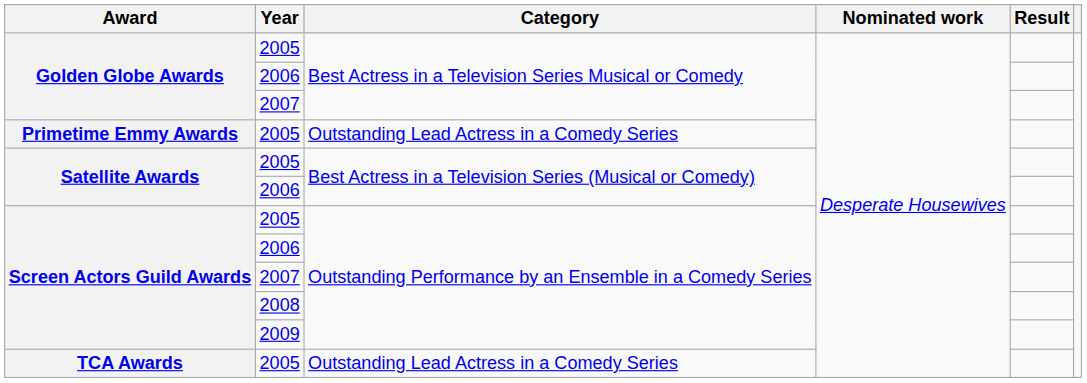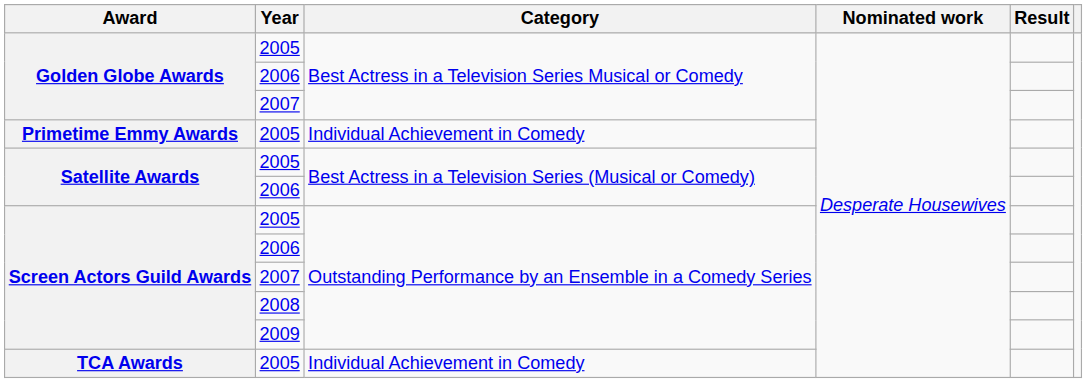 <table class="wikitable plainrowheaders sortable">
 <tr style="background:#ccc; text-align:center;">
 <th scope="col">Award</th>
 <th scope="col">Year</th>
 <th scope="col">Category</th>
 <th scope="col">Nominated work</th>
 <th scope="col">Result</th>
 <th scope="col" class="unsortable"></th>
 </tr>
 <tr>
 <th scope="row" rowspan="3"><a href='#'>Golden Globe Awards</a></th>
 <td><a href='#'>2005</a></td>
 <td rowspan="3"><a href='#'>Best Actress in a Television Series  Musical or Comedy</a></td>
 <td rowspan="12"><em><a href='#'>Desperate Housewives</a></em></td>
 <td></td>
 <td rowspan="12" style="text-align:center"></td>
 </tr>
 <tr>
 <td><a href='#'>2006</a></td>
 <td></td>
 </tr>
 <tr>
 <td><a href='#'>2007</a></td>
 <td></td>
 </tr>
 <tr>
 <th scope="row"><a href='#'>Primetime Emmy Awards</a></th>
 <td><a href='#'>2005</a></td>
-<td><a href='#'>Outstanding Lead Actress in a Comedy Series</a></td>
+<td><a href='#'>Individual Achievement in Comedy</a></td>
 <td></td>
 </tr>
 <tr>
 <th scope="row" rowspan="2"><a href='#'>Satellite Awards</a></th>
 <td><a href='#'>2005</a></td>
 <td rowspan="2"><a href='#'>Best Actress in a Television Series (Musical or Comedy)</a></td>
 <td></td>
 </tr>
 <tr>
 <td><a href='#'>2006</a></td>
 <td></td>
 </tr>
 <tr>
 <th scope="row" rowspan="5"><a href='#'>Screen Actors Guild Awards</a></th>
 <td><a href='#'>2005</a></td>
 <td rowspan="5"><a href='#'>Outstanding Performance by an Ensemble in a Comedy Series</a></td>
 <td></td>
 </tr>
 <tr>
 <td><a href='#'>2006</a></td>
 <td></td>
 </tr>
 <tr>
 <td><a href='#'>2007</a></td>
 <td></td>
 </tr>
 <tr>
 <td><a href='#'>2008</a></td>
 <td></td>
 </tr>
 <tr>
 <td><a href='#'>2009</a></td>
 <td></td>
 </tr>
 <tr>
 <th scope="row"><a href='#'>TCA Awards</a></th>
 <td><a href='#'>2005</a></td>
-<td><a href='#'>Outstanding Lead Actress in a Comedy Series</a></td>
+<td><a href='#'>Individual Achievement in Comedy</a></td>
 <td></td>
 </tr>
 </table>
